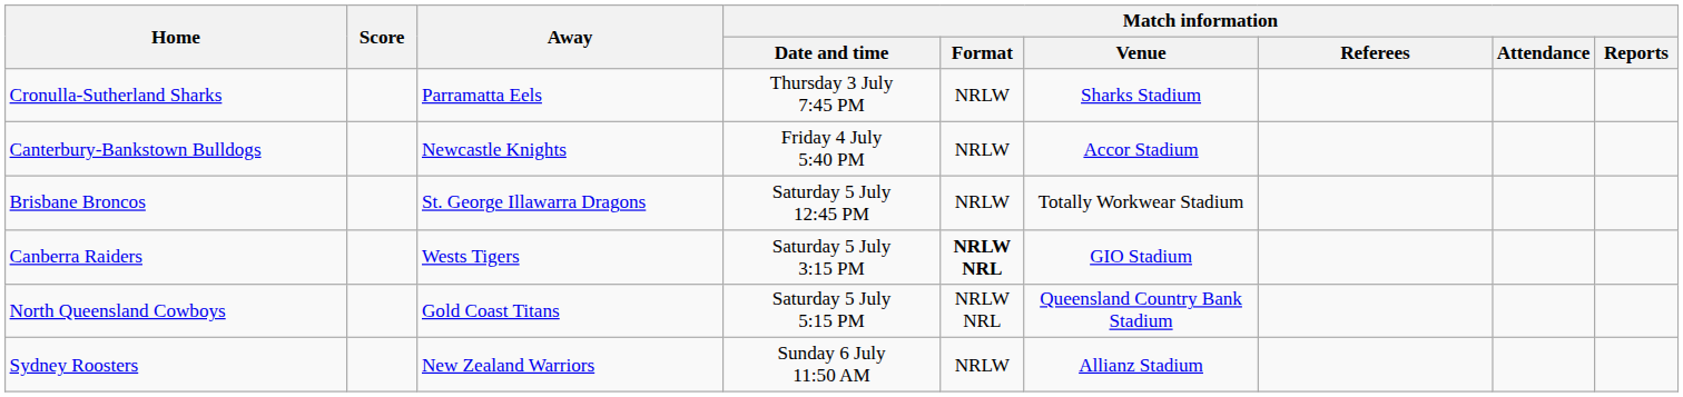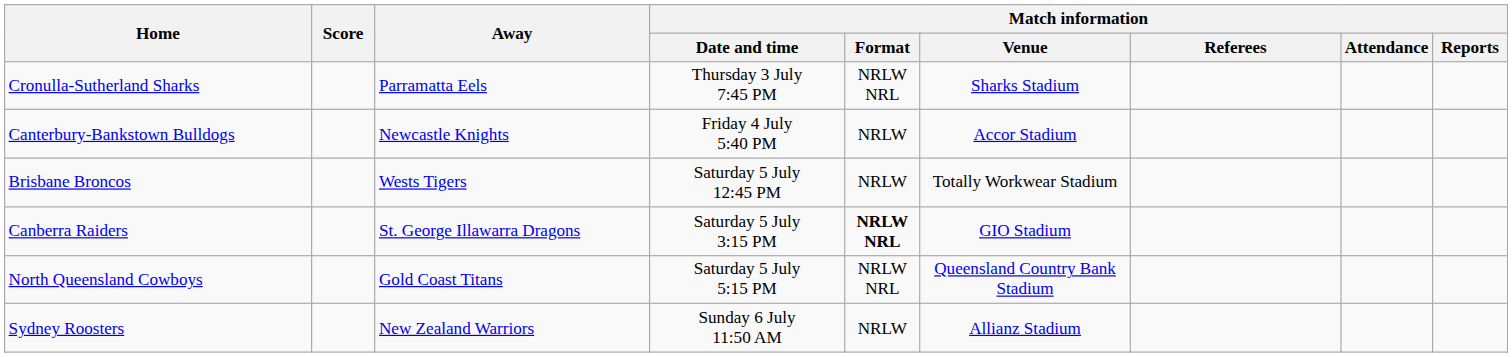 <table class="wikitable" width="100%" style="border-collapse:collapse; font-size:90%; text-align:center;">
 <tr>
 <th rowspan="2">Home</th>
 <th rowspan="2" text-align:center;>Score</th>
 <th rowspan="2">Away</th>
 <th colspan="6">Match information</th>
 </tr>
 <tr>
 <th width="13%">Date and time</th>
 <th width="5%">Format</th>
 <th width="14%">Venue</th>
 <th width="14%">Referees</th>
 <th width="5%">Attendance</th>
 <th width="5%">Reports</th>
 </tr>
 <tr>
 <td align="left"> <a href='#'>Cronulla-Sutherland Sharks</a></td>
 <td></td>
 <td align="left"> <a href='#'>Parramatta Eels</a></td>
 <td>Thursday 3 July<br>7:45 PM</td>
-<td>NRLW<br></td>
+<td>NRLW<br>NRL</td>
 <td><a href='#'>Sharks Stadium</a></td>
 <td></td>
 <td></td>
 <td></td>
 </tr>
 <tr>
 <td align="left"> <a href='#'>Canterbury-Bankstown Bulldogs</a></td>
 <td></td>
 <td align="left"> <a href='#'>Newcastle Knights</a></td>
 <td>Friday 4 July<br>5:40 PM</td>
 <td>NRLW<br></td>
 <td><a href='#'>Accor Stadium</a></td>
 <td></td>
 <td></td>
 <td></td>
 </tr>
 <tr>
 <td align="left"> <a href='#'>Brisbane Broncos</a></td>
 <td></td>
-<td align="left"> <a href='#'>St. George Illawarra Dragons</a></td>
+<td align="left"> <a href='#'>Wests Tigers</a></td>
 <td>Saturday 5 July<br>12:45 PM</td>
 <td>NRLW<br></td>
 <td>Totally Workwear Stadium</td>
 <td></td>
 <td></td>
 <td></td>
 </tr>
 <tr>
 <td align="left"> <a href='#'>Canberra Raiders</a></td>
 <td></td>
-<td align="left"> <a href='#'>Wests Tigers</a></td>
+<td align="left"> <a href='#'>St. George Illawarra Dragons</a></td>
 <td>Saturday 5 July<br>3:15 PM</td>
 <td><strong>NRLW<br>NRL</strong></td>
 <td><a href='#'>GIO Stadium</a></td>
 <td></td>
 <td></td>
 <td></td>
 </tr>
 <tr>
 <td align="left"> <a href='#'>North Queensland Cowboys</a></td>
 <td></td>
 <td align="left"> <a href='#'>Gold Coast Titans</a></td>
 <td>Saturday 5 July<br>5:15 PM</td>
 <td>NRLW<br>NRL</td>
 <td><a href='#'>Queensland Country Bank Stadium</a></td>
 <td></td>
 <td></td>
 <td></td>
 </tr>
 <tr>
 <td align="left"> <a href='#'>Sydney Roosters</a></td>
 <td></td>
 <td align="left"> <a href='#'>New Zealand Warriors</a></td>
 <td>Sunday 6 July<br>11:50 AM</td>
 <td>NRLW<br></td>
 <td><a href='#'>Allianz Stadium</a></td>
 <td></td>
 <td></td>
 <td></td>
 </tr>
 </table>
